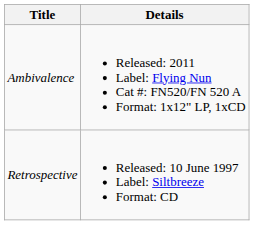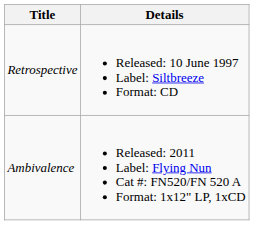 <table class="wikitable">
 <tr>
 <th>Title</th>
 <th>Details</th>
 </tr>
 <tr>
+<td><em>Retrospective</em></td>
+<td><br><ul><li>Released: 10 June 1997</li><li>Label: <a href='#'>Siltbreeze</a></li><li>Format: CD</li></ul></td>
+</tr>
+<tr>
 <td><em>Ambivalence</em></td>
 <td><br><ul><li>Released: 2011</li><li>Label: <a href='#'>Flying Nun</a></li><li>Cat #: FN520/FN 520 A</li><li>Format: 1x12" LP, 1xCD</li></ul></td>
 </tr>
-<tr>
-<td><em>Retrospective</em></td>
-<td><br><ul><li>Released: 10 June 1997</li><li>Label: <a href='#'>Siltbreeze</a></li><li>Format: CD</li></ul></td>
-</tr>
 </table>
